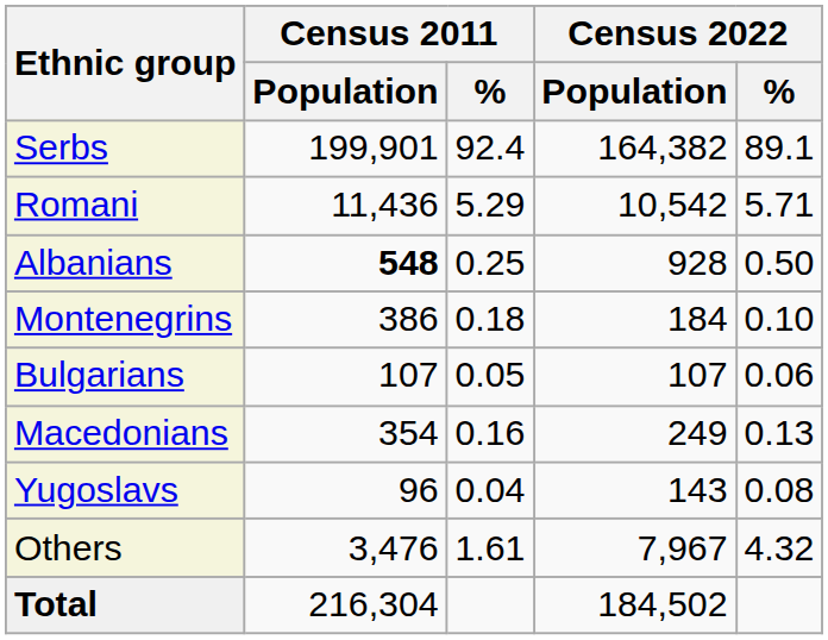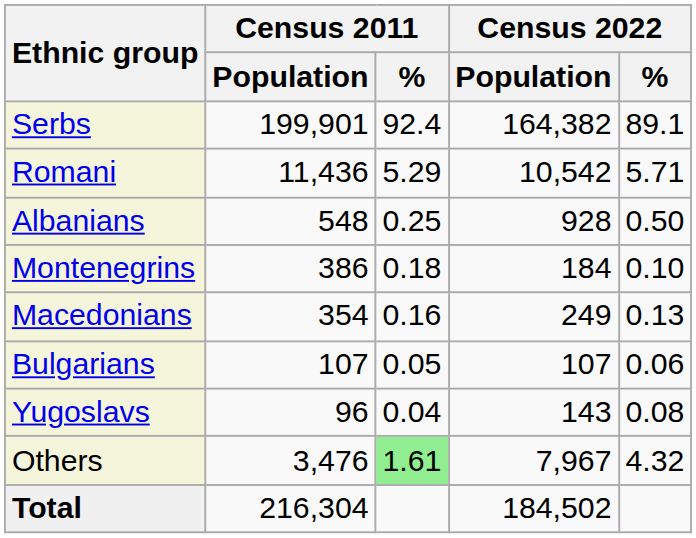 <table class="wikitable">
 <tr>
 <th rowspan="2">Ethnic group</th>
 <th colspan="2">Census 2011</th>
 <th colspan="2">Census 2022</th>
 </tr>
 <tr>
 <th>Population</th>
 <th>%</th>
 <th>Population</th>
 <th>%</th>
 </tr>
 <tr>
 <td style="background:#F5F5DC;"><a href='#'>Serbs</a></td>
 <td align="right">199,901</td>
 <td>92.4</td>
 <td align="right">164,382</td>
 <td>89.1</td>
 </tr>
 <tr>
 <td style="background:#F5F5DC;"><a href='#'>Romani</a></td>
 <td align="right">11,436</td>
 <td>5.29</td>
 <td align="right">10,542</td>
 <td>5.71</td>
 </tr>
 <tr>
 <td style="background:#F5F5DC;"><a href='#'>Albanians</a></td>
-<td align="right"><strong>548</strong></td>
+<td align="right">548</td>
 <td>0.25</td>
 <td align="right">928</td>
 <td>0.50</td>
 </tr>
 <tr>
 <td style="background:#F5F5DC;"><a href='#'>Montenegrins</a></td>
 <td align="right">386</td>
 <td>0.18</td>
 <td align="right">184</td>
 <td>0.10</td>
 </tr>
 <tr>
+<td style="background:#F5F5DC;"><a href='#'>Macedonians</a></td>
+<td align="right">354</td>
+<td>0.16</td>
+<td align="right">249</td>
+<td>0.13</td>
+</tr>
+<tr>
 <td style="background:#F5F5DC;"><a href='#'>Bulgarians</a></td>
 <td align="right">107</td>
 <td>0.05</td>
 <td align="right">107</td>
 <td>0.06</td>
-</tr>
-<tr>
-<td style="background:#F5F5DC;"><a href='#'>Macedonians</a></td>
-<td align="right">354</td>
-<td>0.16</td>
-<td align="right">249</td>
-<td>0.13</td>
 </tr>
 <tr>
 <td style="background:#F5F5DC;"><a href='#'>Yugoslavs</a></td>
 <td align="right">96</td>
 <td>0.04</td>
 <td align="right">143</td>
 <td>0.08</td>
 </tr>
 <tr>
 <td style="background:#F5F5DC;">Others</td>
 <td align="right">3,476</td>
-<td>1.61</td>
+<td style="background: lightgreen;">1.61</td>
 <td align="right">7,967</td>
 <td>4.32</td>
 </tr>
 <tr>
 <td style="background:#F0F0F0;"><strong>Total</strong></td>
 <td align="right">216,304</td>
 <td></td>
 <td align="right">184,502</td>
 <td></td>
 </tr>
 </table>
